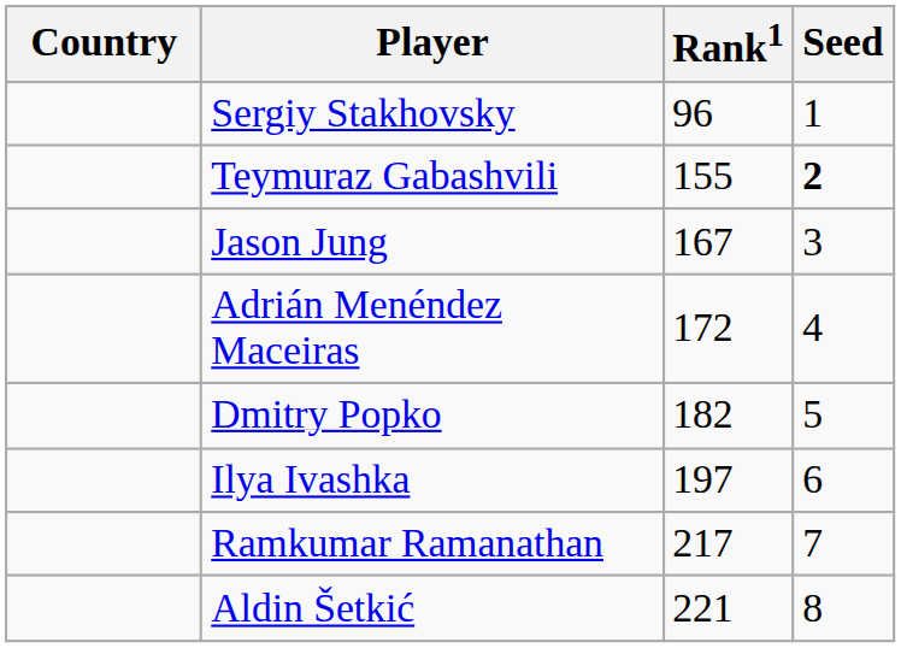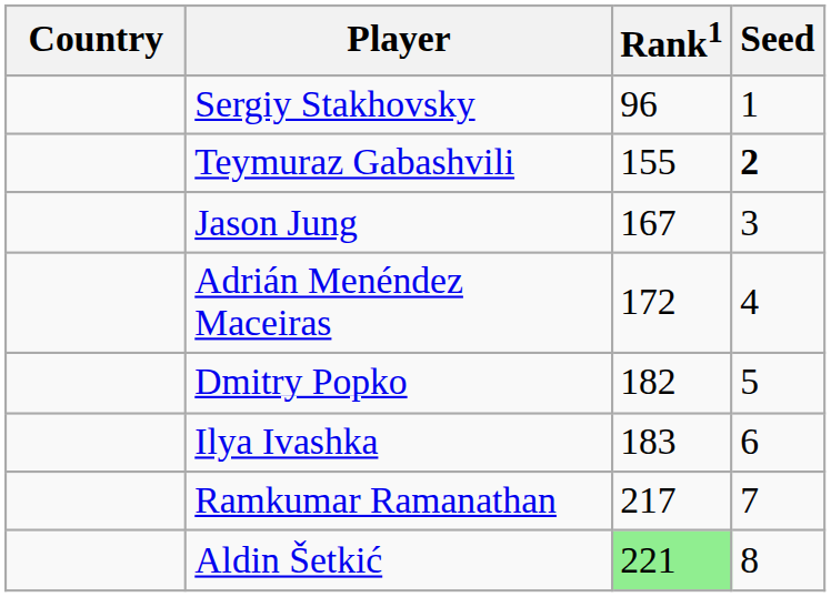 <table class="sortable wikitable">
 <tr>
 <th width="70">Country</th>
 <th width="175">Player</th>
 <th>Rank<sup>1</sup></th>
 <th>Seed</th>
 </tr>
 <tr>
 <td></td>
 <td><a href='#'>Sergiy Stakhovsky</a></td>
 <td>96</td>
 <td>1</td>
 </tr>
 <tr>
 <td></td>
 <td><a href='#'>Teymuraz Gabashvili</a></td>
 <td>155</td>
 <td><strong>2</strong></td>
 </tr>
 <tr>
 <td></td>
 <td><a href='#'>Jason Jung</a></td>
 <td>167</td>
 <td>3</td>
 </tr>
 <tr>
 <td></td>
 <td><a href='#'>Adrián Menéndez Maceiras</a></td>
 <td>172</td>
 <td>4</td>
 </tr>
 <tr>
 <td></td>
 <td><a href='#'>Dmitry Popko</a></td>
 <td>182</td>
 <td>5</td>
 </tr>
 <tr>
 <td></td>
 <td><a href='#'>Ilya Ivashka</a></td>
-<td>197</td>
+<td>183</td>
 <td>6</td>
 </tr>
 <tr>
 <td></td>
 <td><a href='#'>Ramkumar Ramanathan</a></td>
 <td>217</td>
 <td>7</td>
 </tr>
 <tr>
 <td></td>
 <td><a href='#'>Aldin Šetkić</a></td>
-<td>221</td>
+<td style="background: lightgreen;">221</td>
 <td>8</td>
 </tr>
 </table>
